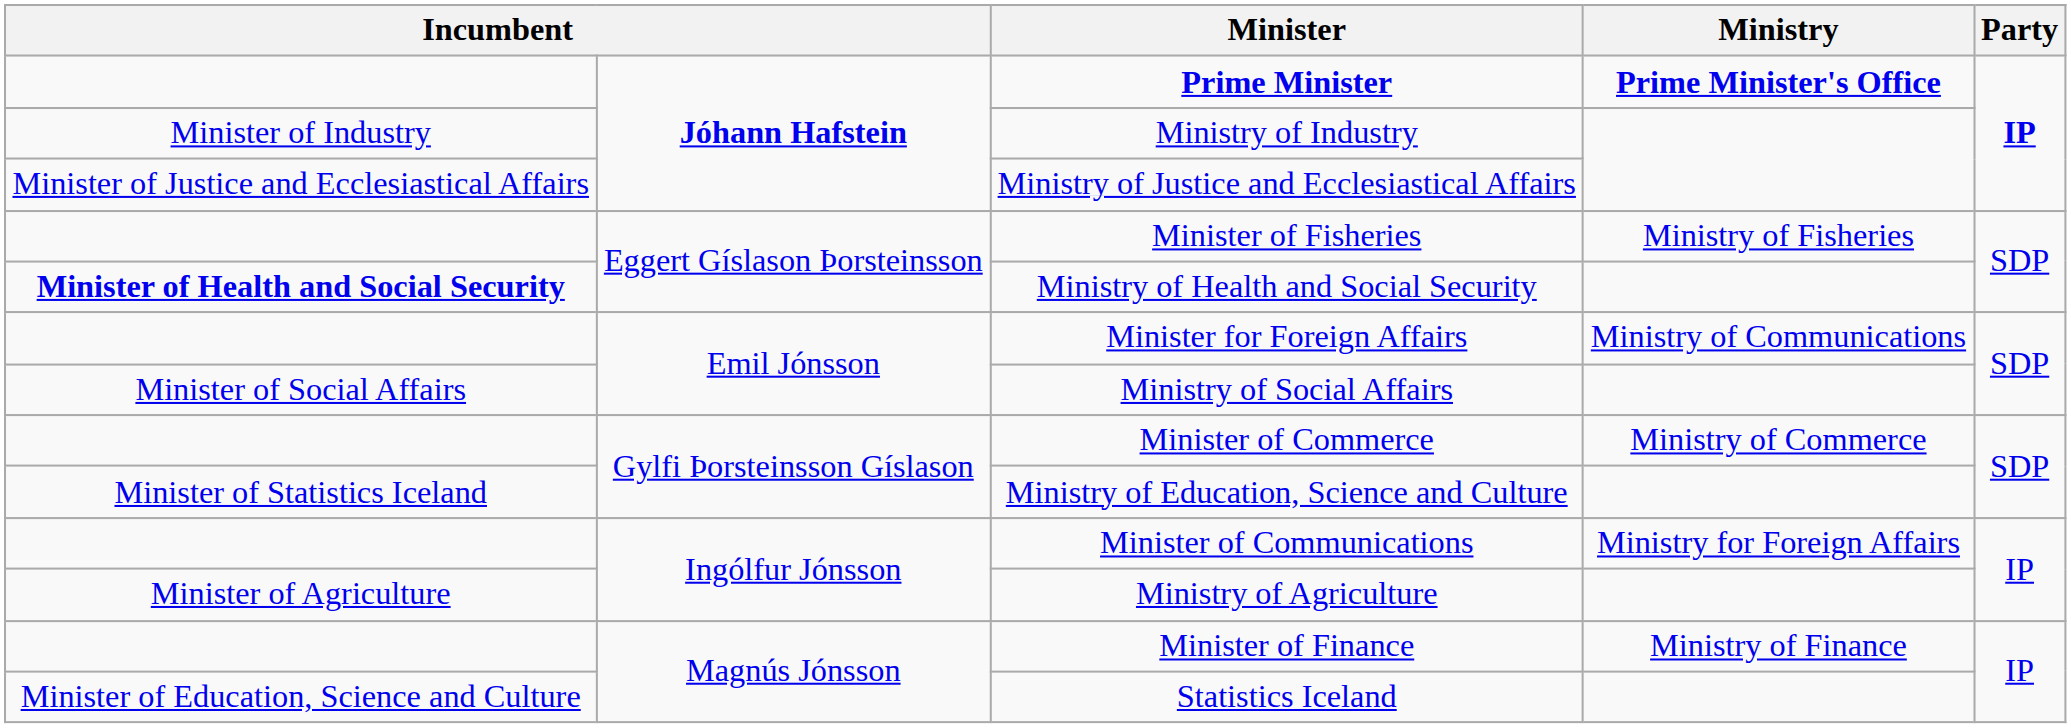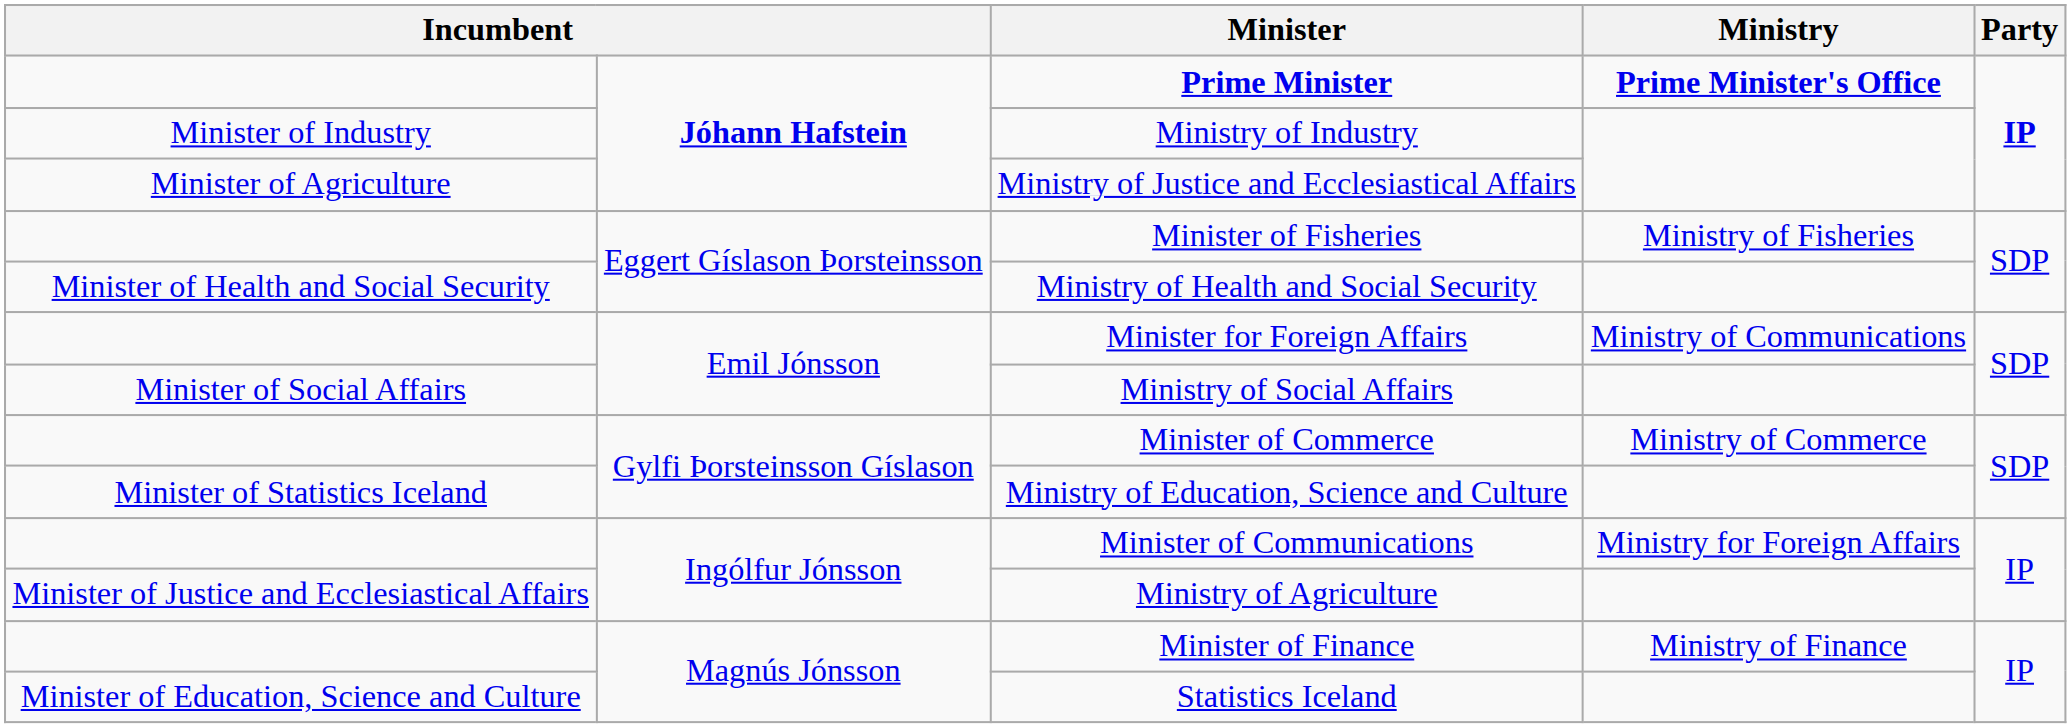 <table class="wikitable" style="text-align: center;">
 <tr>
 <th colspan=2>Incumbent</th>
 <th>Minister</th>
 <th>Ministry</th>
 <th>Party</th>
 </tr>
 <tr>
 <td></td>
 <td rowspan=3><strong><a href='#'>Jóhann Hafstein</a></strong></td>
 <td><strong><a href='#'>Prime Minister</a><br></strong></td>
 <td><strong><a href='#'>Prime Minister's Office</a><br></strong></td>
 <td rowspan=3><strong><a href='#'>IP</a></strong></td>
 </tr>
 <tr>
 <td><a href='#'>Minister of Industry</a><br></td>
 <td><a href='#'>Ministry of Industry</a><br></td>
 </tr>
 <tr>
-<td><a href='#'>Minister of Justice and Ecclesiastical Affairs</a><br></td>
+<td><a href='#'>Minister of Agriculture</a><br></td>
 <td><a href='#'>Ministry of Justice and Ecclesiastical Affairs</a><br></td>
 </tr>
 <tr>
 <td></td>
 <td rowspan=2><a href='#'>Eggert Gíslason Þorsteinsson</a></td>
 <td><a href='#'>Minister of Fisheries</a><br></td>
 <td><a href='#'>Ministry of Fisheries</a><br></td>
 <td rowspan=2><a href='#'>SDP</a></td>
 </tr>
 <tr>
-<td><strong><a href='#'>Minister of Health and Social Security</a><br></strong></td>
+<td><a href='#'>Minister of Health and Social Security</a><br></td>
 <td><a href='#'>Ministry of Health and Social Security</a><br></td>
 </tr>
 <tr>
 <td></td>
 <td rowspan=2><a href='#'>Emil Jónsson</a></td>
 <td><a href='#'>Minister for Foreign Affairs</a><br></td>
 <td><a href='#'>Ministry of Communications</a><br></td>
 <td rowspan=2><a href='#'>SDP</a></td>
 </tr>
 <tr>
 <td><a href='#'>Minister of Social Affairs</a><br></td>
 <td><a href='#'>Ministry of Social Affairs</a><br></td>
 </tr>
 <tr>
 <td></td>
 <td rowspan=2><a href='#'>Gylfi Þorsteinsson Gíslason</a></td>
 <td><a href='#'>Minister of Commerce</a><br></td>
 <td><a href='#'>Ministry of Commerce</a><br></td>
 <td rowspan=2><a href='#'>SDP</a></td>
 </tr>
 <tr>
 <td><a href='#'>Minister of Statistics Iceland</a><br></td>
 <td><a href='#'>Ministry of Education, Science and Culture</a><br></td>
 </tr>
 <tr>
 <td></td>
 <td rowspan=2><a href='#'>Ingólfur Jónsson</a></td>
 <td><a href='#'>Minister of Communications</a><br></td>
 <td><a href='#'>Ministry for Foreign Affairs</a><br></td>
 <td rowspan=2><a href='#'>IP</a></td>
 </tr>
 <tr>
-<td><a href='#'>Minister of Agriculture</a><br></td>
+<td><a href='#'>Minister of Justice and Ecclesiastical Affairs</a><br></td>
 <td><a href='#'>Ministry of Agriculture</a><br></td>
 </tr>
 <tr>
 <td></td>
 <td rowspan=2><a href='#'>Magnús Jónsson</a></td>
 <td><a href='#'>Minister of Finance</a><br></td>
 <td><a href='#'>Ministry of Finance</a><br></td>
 <td rowspan=2><a href='#'>IP</a></td>
 </tr>
 <tr>
 <td><a href='#'>Minister of Education, Science and Culture</a><br></td>
 <td><a href='#'>Statistics Iceland</a><br></td>
 </tr>
 </table>
